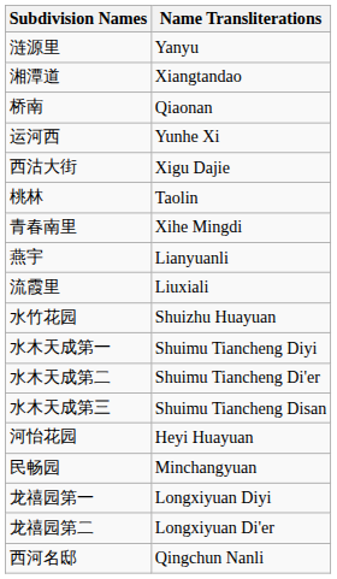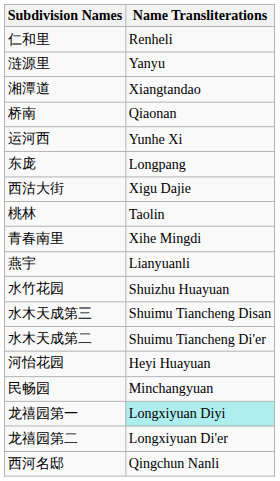 <table class="wikitable sortable">
 <tr>
 <th>Subdivision Names</th>
 <th>Name Transliterations</th>
+</tr>
+<tr>
+<td>仁和里</td>
+<td>Renheli</td>
 </tr>
 <tr>
 <td>涟源里</td>
 <td>Yanyu</td>
 </tr>
 <tr>
 <td>湘潭道</td>
 <td>Xiangtandao</td>
 </tr>
 <tr>
 <td>桥南</td>
 <td>Qiaonan</td>
 </tr>
 <tr>
 <td>运河西</td>
 <td>Yunhe Xi</td>
 </tr>
 <tr>
+<td>东庞</td>
+<td>Longpang</td>
+</tr>
+<tr>
 <td>西沽大街</td>
 <td>Xigu Dajie</td>
 </tr>
 <tr>
 <td>桃林</td>
 <td>Taolin</td>
 </tr>
 <tr>
 <td>青春南里</td>
 <td>Xihe Mingdi</td>
 </tr>
 <tr>
 <td>燕宇</td>
 <td>Lianyuanli</td>
 </tr>
 <tr>
-<td>流霞里</td>
-<td>Liuxiali</td>
-</tr>
-<tr>
 <td>水竹花园</td>
 <td>Shuizhu Huayuan</td>
 </tr>
 <tr>
-<td>水木天成第一</td>
-<td>Shuimu Tiancheng Diyi</td>
+<td>水木天成第三</td>
+<td>Shuimu Tiancheng Disan</td>
 </tr>
 <tr>
 <td>水木天成第二</td>
 <td>Shuimu Tiancheng Di'er</td>
-</tr>
-<tr>
-<td>水木天成第三</td>
-<td>Shuimu Tiancheng Disan</td>
 </tr>
 <tr>
 <td>河怡花园</td>
 <td>Heyi Huayuan</td>
 </tr>
 <tr>
 <td>民畅园</td>
 <td>Minchangyuan</td>
 </tr>
 <tr>
 <td>龙禧园第一</td>
-<td>Longxiyuan Diyi</td>
+<td style="background: paleturquoise;">Longxiyuan Diyi</td>
 </tr>
 <tr>
 <td>龙禧园第二</td>
 <td>Longxiyuan Di'er</td>
 </tr>
 <tr>
 <td>西河名邸</td>
 <td>Qingchun Nanli</td>
 </tr>
 </table>
